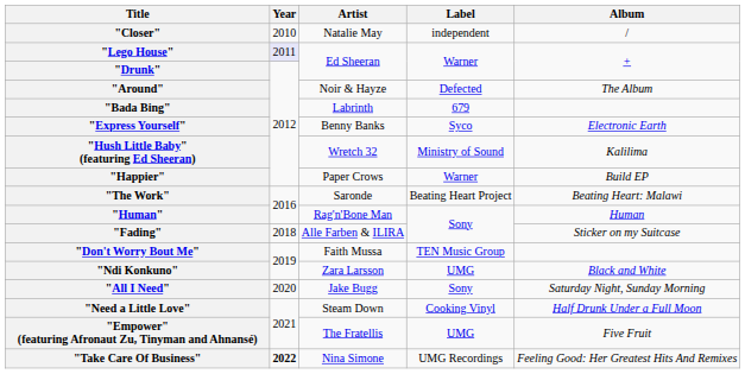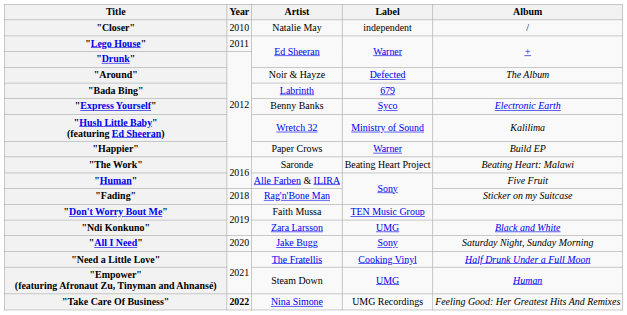 <table class="wikitable plainrowheaders" style="text-align:center;">
 <tr>
 <th scope="col" style="width:22em;">Title</th>
 <th scope="col" style="width:1em;">Year</th>
 <th scope="col">Artist</th>
 <th scope="col">Label</th>
 <th scope="col">Album</th>
 </tr>
 <tr>
 <th scope="row">"Closer"</th>
 <td>2010</td>
 <td>Natalie May</td>
 <td>independent</td>
 <td>/</td>
 </tr>
 <tr>
 <th scope="row">"<a href='#'>Lego House</a>"</th>
-<td style="background: lavender;">2011</td>
+<td>2011</td>
 <td rowspan="2"><a href='#'>Ed Sheeran</a></td>
 <td rowspan="2"><a href='#'>Warner</a></td>
 <td rowspan="2"><em><a href='#'>+</a></em></td>
 </tr>
 <tr>
 <th scope="row">"<a href='#'>Drunk</a>"</th>
 <td rowspan="6">2012</td>
 </tr>
 <tr>
 <th scope="row">"Around"</th>
 <td>Noir & Hayze</td>
 <td><a href='#'>Defected</a></td>
 <td><em>The Album</em></td>
 </tr>
 <tr>
 <th scope="row">"Bada Bing"</th>
 <td><a href='#'>Labrinth</a></td>
 <td><a href='#'>679</a></td>
 <td></td>
 </tr>
 <tr>
 <th scope="row">"<a href='#'>Express Yourself</a>"</th>
 <td>Benny Banks</td>
 <td><a href='#'>Syco</a></td>
 <td><em><a href='#'>Electronic Earth</a></em></td>
 </tr>
 <tr>
 <th scope="row">"<a href='#'>Hush Little Baby</a>"<br><span>(featuring <a href='#'>Ed Sheeran</a>)</span></th>
 <td><a href='#'>Wretch 32</a></td>
 <td><a href='#'>Ministry of Sound</a></td>
 <td><em>Kalilima</em></td>
 </tr>
 <tr>
 <th scope="row">"Happier"</th>
 <td>Paper Crows</td>
 <td><a href='#'>Warner</a></td>
 <td><em>Build EP</em></td>
 </tr>
 <tr>
 <th scope="row">"The Work"</th>
 <td rowspan="2">2016</td>
 <td>Saronde</td>
 <td>Beating Heart Project</td>
 <td><em>Beating Heart: Malawi</em></td>
 </tr>
 <tr>
 <th scope="row">"<a href='#'>Human</a>"</th>
-<td><a href='#'>Rag'n'Bone Man</a></td>
+<td><a href='#'>Alle Farben</a> & <a href='#'>ILIRA</a></td>
 <td rowspan="2"><a href='#'>Sony</a></td>
-<td><em><a href='#'>Human</a></em></td>
+<td><em>Five Fruit</em></td>
 </tr>
 <tr>
 <th scope="row">"Fading"</th>
 <td>2018</td>
-<td><a href='#'>Alle Farben</a> & <a href='#'>ILIRA</a></td>
+<td><a href='#'>Rag'n'Bone Man</a></td>
 <td><em>Sticker on my Suitcase</em></td>
 </tr>
 <tr>
 <th scope="row">"<a href='#'>Don't Worry Bout Me</a>"</th>
 <td rowspan="2">2019</td>
 <td>Faith Mussa</td>
 <td><a href='#'>TEN Music Group</a></td>
 <td></td>
 </tr>
 <tr>
 <th scope="row">"Ndi Konkuno"</th>
 <td><a href='#'>Zara Larsson</a></td>
 <td><a href='#'>UMG</a></td>
 <td><em><a href='#'>Black and White</a></em></td>
 </tr>
 <tr>
 <th scope="row">"<a href='#'>All I Need</a>"</th>
 <td>2020</td>
 <td><a href='#'>Jake Bugg</a></td>
 <td><a href='#'>Sony</a></td>
 <td><em>Saturday Night, Sunday Morning</em></td>
 </tr>
 <tr>
 <th scope="row">"Need a Little Love"</th>
 <td rowspan="2">2021</td>
-<td>Steam Down</td>
+<td><a href='#'>The Fratellis</a></td>
 <td><a href='#'>Cooking Vinyl</a></td>
 <td><em><a href='#'>Half Drunk Under a Full Moon</a></em></td>
 </tr>
 <tr>
 <th scope="row">"Empower"<br><span>(featuring Afronaut Zu, Tinyman and Ahnansé)</span></th>
-<td><a href='#'>The Fratellis</a></td>
+<td>Steam Down</td>
 <td><a href='#'>UMG</a></td>
-<td><em>Five Fruit</em></td>
+<td><em><a href='#'>Human</a></em></td>
 </tr>
 <tr>
 <th scope="row">"Take Care Of Business"</th>
 <td><strong>2022</strong></td>
 <td><a href='#'>Nina Simone</a></td>
 <td>UMG Recordings</td>
 <td><em>Feeling Good: Her Greatest Hits And Remixes</em></td>
 </tr>
 </table>
